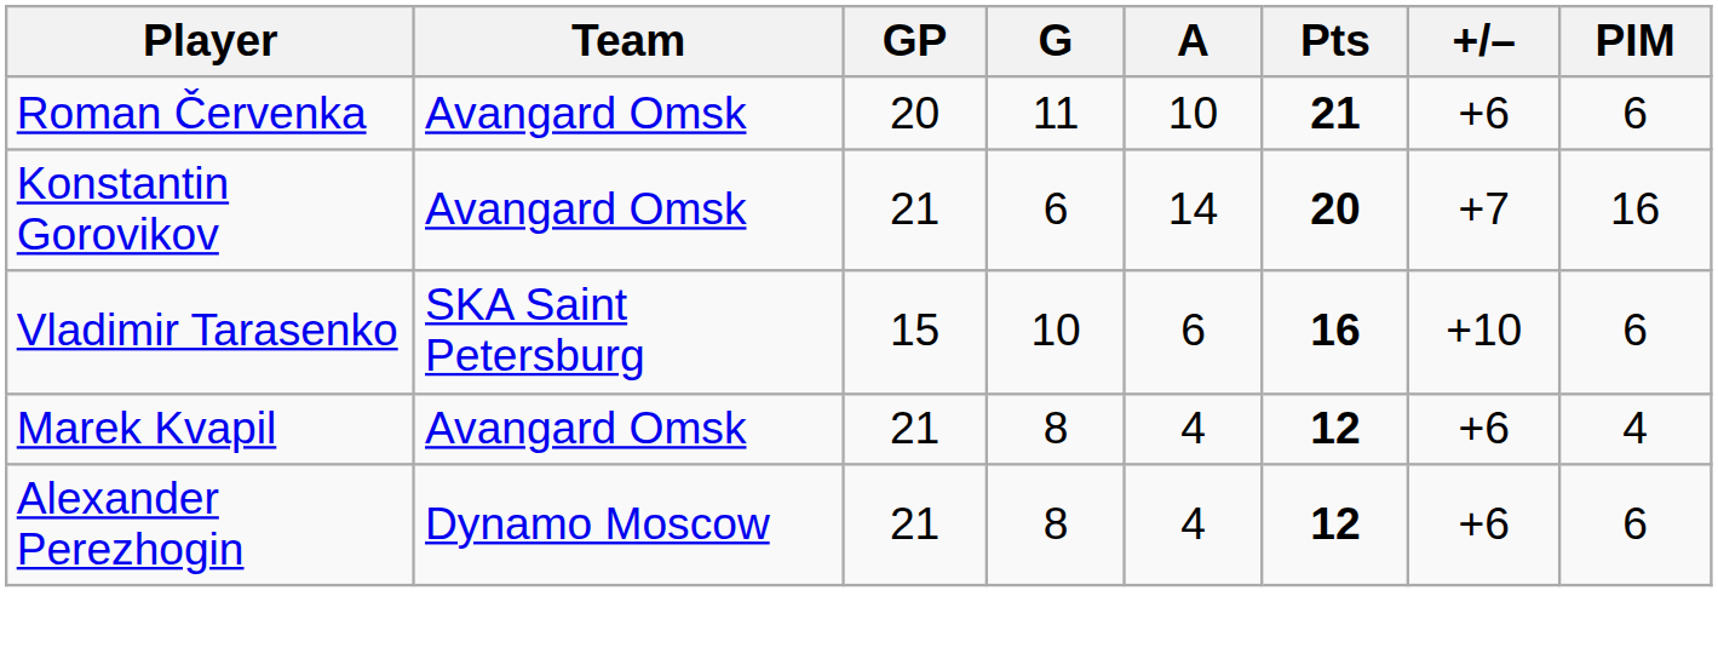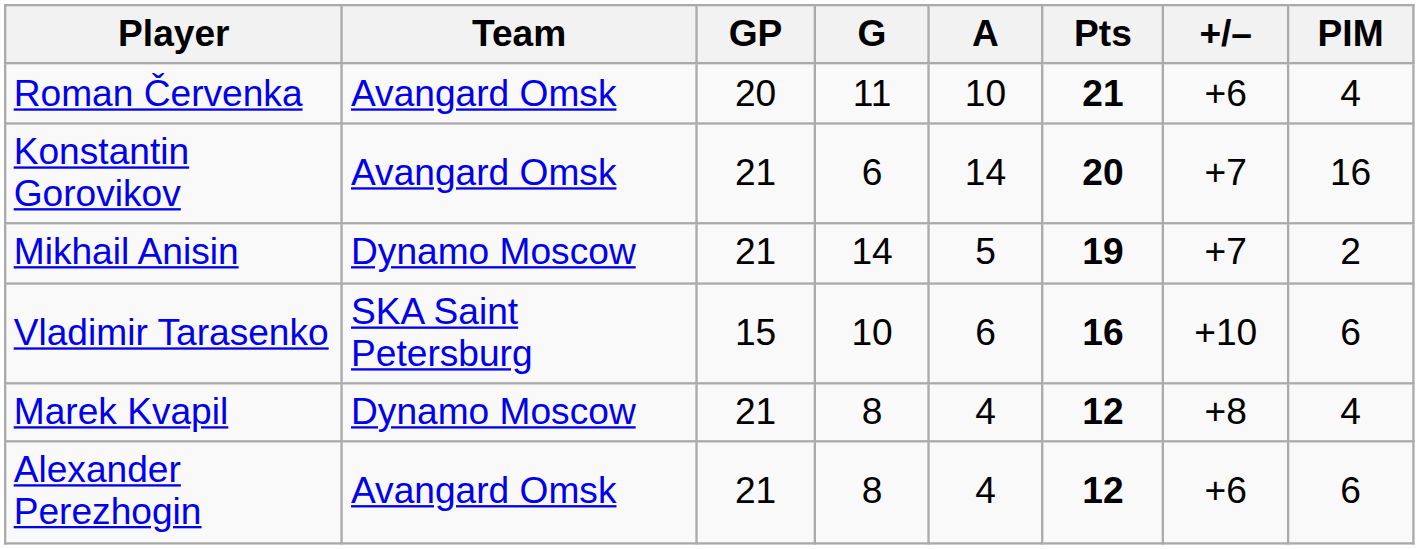 <table class="wikitable sortable">
 <tr>
 <th style="width: 12em;">Player</th>
 <th style="width: 13em;">Team</th>
 <th style="width: 4em;">GP</th>
 <th style="width: 4em;">G</th>
 <th style="width: 4em;">A</th>
 <th style="width: 4em;">Pts</th>
 <th style="width: 4em;">+/–</th>
 <th style="width: 4em;">PIM</th>
 </tr>
 <tr align="center">
 <td align=left><a href='#'>Roman Červenka</a></td>
 <td align=left><a href='#'>Avangard Omsk</a></td>
 <td>20</td>
 <td>11</td>
 <td>10</td>
 <td><strong>21</strong></td>
 <td>+6</td>
-<td>6</td>
+<td>4</td>
 </tr>
 <tr align="center">
 <td align=left><a href='#'>Konstantin Gorovikov</a></td>
 <td align=left><a href='#'>Avangard Omsk</a></td>
 <td>21</td>
 <td>6</td>
 <td>14</td>
 <td><strong>20</strong></td>
 <td>+7</td>
 <td>16</td>
+</tr>
+<tr align="center">
+<td align=left><a href='#'>Mikhail Anisin</a></td>
+<td align=left><a href='#'>Dynamo Moscow</a></td>
+<td>21</td>
+<td>14</td>
+<td>5</td>
+<td><strong>19</strong></td>
+<td>+7</td>
+<td>2</td>
 </tr>
 <tr align="center">
 <td align=left><a href='#'>Vladimir Tarasenko</a></td>
 <td align=left><a href='#'>SKA Saint Petersburg</a></td>
 <td>15</td>
 <td>10</td>
 <td>6</td>
 <td><strong>16</strong></td>
 <td>+10</td>
 <td>6</td>
 </tr>
 <tr align="center">
 <td align=left><a href='#'>Marek Kvapil</a></td>
-<td align=left><a href='#'>Avangard Omsk</a></td>
+<td align=left><a href='#'>Dynamo Moscow</a></td>
 <td>21</td>
 <td>8</td>
 <td>4</td>
 <td><strong>12</strong></td>
-<td>+6</td>
+<td>+8</td>
 <td>4</td>
 </tr>
 <tr align="center">
 <td align=left><a href='#'>Alexander Perezhogin</a></td>
-<td align=left><a href='#'>Dynamo Moscow</a></td>
+<td align=left><a href='#'>Avangard Omsk</a></td>
 <td>21</td>
 <td>8</td>
 <td>4</td>
 <td><strong>12</strong></td>
 <td>+6</td>
 <td>6</td>
 </tr>
 </table>
